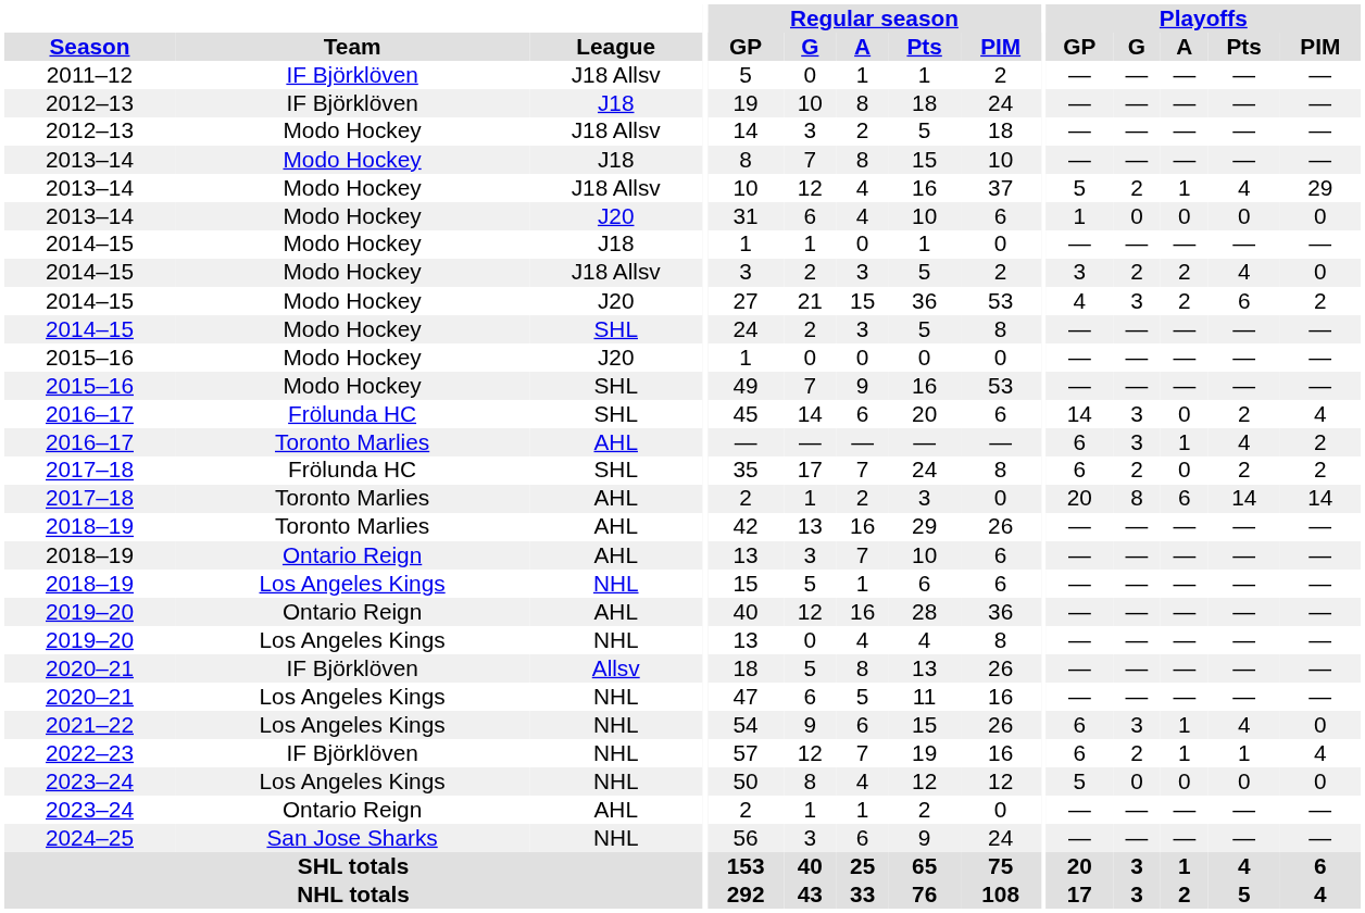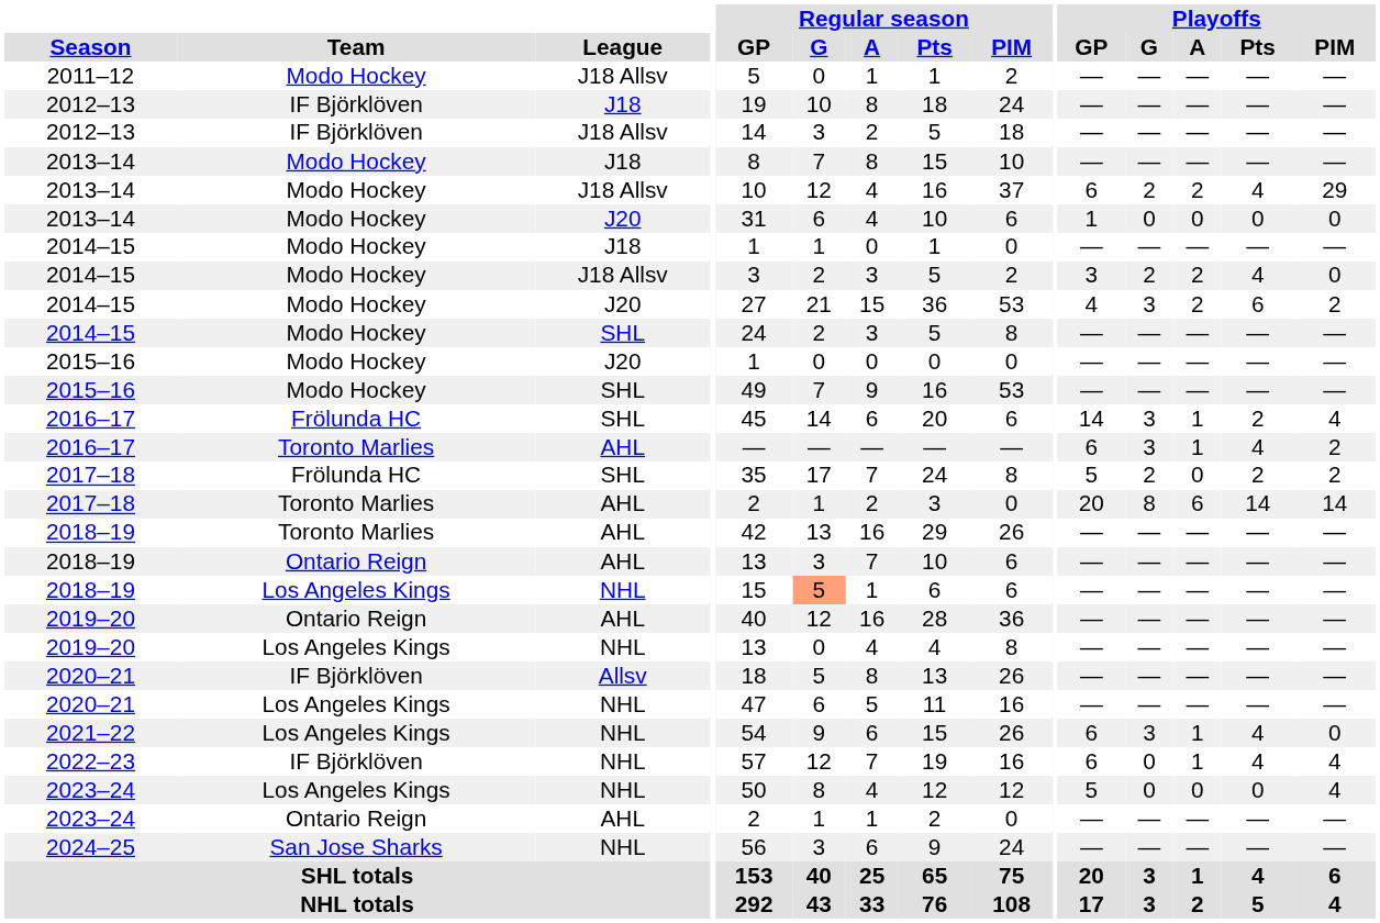 <table border="0" cellpadding="1" cellspacing="0" style="text-align:center; width:60em">
 <tr bgcolor="#e0e0e0">
 <th colspan="3" bgcolor="#ffffff"></th>
 <th rowspan="99" bgcolor="#ffffff"></th>
 <th colspan="5"><a href='#'>Regular season</a></th>
 <th rowspan="99" bgcolor="#ffffff"></th>
 <th colspan="5"><a href='#'>Playoffs</a></th>
 </tr>
 <tr bgcolor="#e0e0e0">
 <th><a href='#'>Season</a></th>
 <th>Team</th>
 <th>League</th>
 <th>GP</th>
 <th><a href='#'>G</a></th>
 <th><a href='#'>A</a></th>
 <th><a href='#'>Pts</a></th>
 <th><a href='#'>PIM</a></th>
 <th>GP</th>
 <th>G</th>
 <th>A</th>
 <th>Pts</th>
 <th>PIM</th>
 </tr>
 <tr>
 <td>2011–12</td>
-<td><a href='#'>IF Björklöven</a></td>
+<td><a href='#'>Modo Hockey</a></td>
 <td>J18 Allsv</td>
 <td>5</td>
 <td>0</td>
 <td>1</td>
 <td>1</td>
 <td>2</td>
 <td>—</td>
 <td>—</td>
 <td>—</td>
 <td>—</td>
 <td>—</td>
 </tr>
 <tr bgcolor="#f0f0f0">
 <td>2012–13</td>
 <td>IF Björklöven</td>
 <td><a href='#'>J18</a></td>
 <td>19</td>
 <td>10</td>
 <td>8</td>
 <td>18</td>
 <td>24</td>
 <td>—</td>
 <td>—</td>
 <td>—</td>
 <td>—</td>
 <td>—</td>
 </tr>
 <tr>
 <td>2012–13</td>
-<td>Modo Hockey</td>
+<td>IF Björklöven</td>
 <td>J18 Allsv</td>
 <td>14</td>
 <td>3</td>
 <td>2</td>
 <td>5</td>
 <td>18</td>
 <td>—</td>
 <td>—</td>
 <td>—</td>
 <td>—</td>
 <td>—</td>
 </tr>
 <tr bgcolor="#f0f0f0">
 <td>2013–14</td>
 <td><a href='#'>Modo Hockey</a></td>
 <td>J18</td>
 <td>8</td>
 <td>7</td>
 <td>8</td>
 <td>15</td>
 <td>10</td>
 <td>—</td>
 <td>—</td>
 <td>—</td>
 <td>—</td>
 <td>—</td>
 </tr>
 <tr>
 <td>2013–14</td>
 <td>Modo Hockey</td>
 <td>J18 Allsv</td>
 <td>10</td>
 <td>12</td>
 <td>4</td>
 <td>16</td>
 <td>37</td>
-<td>5</td>
+<td>6</td>
 <td>2</td>
-<td>1</td>
+<td>2</td>
 <td>4</td>
 <td>29</td>
 </tr>
 <tr bgcolor="#f0f0f0">
 <td>2013–14</td>
 <td>Modo Hockey</td>
 <td><a href='#'>J20</a></td>
 <td>31</td>
 <td>6</td>
 <td>4</td>
 <td>10</td>
 <td>6</td>
 <td>1</td>
 <td>0</td>
 <td>0</td>
 <td>0</td>
 <td>0</td>
 </tr>
 <tr>
 <td>2014–15</td>
 <td>Modo Hockey</td>
 <td>J18</td>
 <td>1</td>
 <td>1</td>
 <td>0</td>
 <td>1</td>
 <td>0</td>
 <td>—</td>
 <td>—</td>
 <td>—</td>
 <td>—</td>
 <td>—</td>
 </tr>
 <tr bgcolor="#f0f0f0">
 <td>2014–15</td>
 <td>Modo Hockey</td>
 <td>J18 Allsv</td>
 <td>3</td>
 <td>2</td>
 <td>3</td>
 <td>5</td>
 <td>2</td>
 <td>3</td>
 <td>2</td>
 <td>2</td>
 <td>4</td>
 <td>0</td>
 </tr>
 <tr>
 <td>2014–15</td>
 <td>Modo Hockey</td>
 <td>J20</td>
 <td>27</td>
 <td>21</td>
 <td>15</td>
 <td>36</td>
 <td>53</td>
 <td>4</td>
 <td>3</td>
 <td>2</td>
 <td>6</td>
 <td>2</td>
 </tr>
 <tr bgcolor="#f0f0f0">
 <td><a href='#'>2014–15</a></td>
 <td>Modo Hockey</td>
 <td><a href='#'>SHL</a></td>
 <td>24</td>
 <td>2</td>
 <td>3</td>
 <td>5</td>
 <td>8</td>
 <td>—</td>
 <td>—</td>
 <td>—</td>
 <td>—</td>
 <td>—</td>
 </tr>
 <tr>
 <td>2015–16</td>
 <td>Modo Hockey</td>
 <td>J20</td>
 <td>1</td>
 <td>0</td>
 <td>0</td>
 <td>0</td>
 <td>0</td>
 <td>—</td>
 <td>—</td>
 <td>—</td>
 <td>—</td>
 <td>—</td>
 </tr>
 <tr bgcolor="#f0f0f0">
 <td><a href='#'>2015–16</a></td>
 <td>Modo Hockey</td>
 <td>SHL</td>
 <td>49</td>
 <td>7</td>
 <td>9</td>
 <td>16</td>
 <td>53</td>
 <td>—</td>
 <td>—</td>
 <td>—</td>
 <td>—</td>
 <td>—</td>
 </tr>
 <tr>
 <td><a href='#'>2016–17</a></td>
 <td><a href='#'>Frölunda HC</a></td>
 <td>SHL</td>
 <td>45</td>
 <td>14</td>
 <td>6</td>
 <td>20</td>
 <td>6</td>
 <td>14</td>
 <td>3</td>
-<td>0</td>
+<td>1</td>
 <td>2</td>
 <td>4</td>
 </tr>
 <tr bgcolor="#f0f0f0">
 <td><a href='#'>2016–17</a></td>
 <td><a href='#'>Toronto Marlies</a></td>
 <td><a href='#'>AHL</a></td>
 <td>—</td>
 <td>—</td>
 <td>—</td>
 <td>—</td>
 <td>—</td>
 <td>6</td>
 <td>3</td>
 <td>1</td>
 <td>4</td>
 <td>2</td>
 </tr>
 <tr>
 <td><a href='#'>2017–18</a></td>
 <td>Frölunda HC</td>
 <td>SHL</td>
 <td>35</td>
 <td>17</td>
 <td>7</td>
 <td>24</td>
 <td>8</td>
-<td>6</td>
+<td>5</td>
 <td>2</td>
 <td>0</td>
 <td>2</td>
 <td>2</td>
 </tr>
 <tr bgcolor="#f0f0f0">
 <td><a href='#'>2017–18</a></td>
 <td>Toronto Marlies</td>
 <td>AHL</td>
 <td>2</td>
 <td>1</td>
 <td>2</td>
 <td>3</td>
 <td>0</td>
 <td>20</td>
 <td>8</td>
 <td>6</td>
 <td>14</td>
 <td>14</td>
 </tr>
 <tr>
 <td><a href='#'>2018–19</a></td>
 <td>Toronto Marlies</td>
 <td>AHL</td>
 <td>42</td>
 <td>13</td>
 <td>16</td>
 <td>29</td>
 <td>26</td>
 <td>—</td>
 <td>—</td>
 <td>—</td>
 <td>—</td>
 <td>—</td>
 </tr>
 <tr bgcolor="#f0f0f0">
 <td>2018–19</td>
 <td><a href='#'>Ontario Reign</a></td>
 <td>AHL</td>
 <td>13</td>
 <td>3</td>
 <td>7</td>
 <td>10</td>
 <td>6</td>
 <td>—</td>
 <td>—</td>
 <td>—</td>
 <td>—</td>
 <td>—</td>
 </tr>
 <tr>
 <td><a href='#'>2018–19</a></td>
 <td><a href='#'>Los Angeles Kings</a></td>
 <td><a href='#'>NHL</a></td>
 <td>15</td>
-<td>5</td>
+<td style="background: lightsalmon;">5</td>
 <td>1</td>
 <td>6</td>
 <td>6</td>
 <td>—</td>
 <td>—</td>
 <td>—</td>
 <td>—</td>
 <td>—</td>
 </tr>
 <tr bgcolor="#f0f0f0">
 <td><a href='#'>2019–20</a></td>
 <td>Ontario Reign</td>
 <td>AHL</td>
 <td>40</td>
 <td>12</td>
 <td>16</td>
 <td>28</td>
 <td>36</td>
 <td>—</td>
 <td>—</td>
 <td>—</td>
 <td>—</td>
 <td>—</td>
 </tr>
 <tr>
 <td><a href='#'>2019–20</a></td>
 <td>Los Angeles Kings</td>
 <td>NHL</td>
 <td>13</td>
 <td>0</td>
 <td>4</td>
 <td>4</td>
 <td>8</td>
 <td>—</td>
 <td>—</td>
 <td>—</td>
 <td>—</td>
 <td>—</td>
 </tr>
 <tr bgcolor="#f0f0f0">
 <td><a href='#'>2020–21</a></td>
 <td>IF Björklöven</td>
 <td><a href='#'>Allsv</a></td>
 <td>18</td>
 <td>5</td>
 <td>8</td>
 <td>13</td>
 <td>26</td>
 <td>—</td>
 <td>—</td>
 <td>—</td>
 <td>—</td>
 <td>—</td>
 </tr>
 <tr>
 <td><a href='#'>2020–21</a></td>
 <td>Los Angeles Kings</td>
 <td>NHL</td>
 <td>47</td>
 <td>6</td>
 <td>5</td>
 <td>11</td>
 <td>16</td>
 <td>—</td>
 <td>—</td>
 <td>—</td>
 <td>—</td>
 <td>—</td>
 </tr>
 <tr bgcolor="#f0f0f0">
 <td><a href='#'>2021–22</a></td>
 <td>Los Angeles Kings</td>
 <td>NHL</td>
 <td>54</td>
 <td>9</td>
 <td>6</td>
 <td>15</td>
 <td>26</td>
 <td>6</td>
 <td>3</td>
 <td>1</td>
 <td>4</td>
 <td>0</td>
 </tr>
 <tr>
 <td><a href='#'>2022–23</a></td>
 <td>IF Björklöven</td>
 <td>NHL</td>
 <td>57</td>
 <td>12</td>
 <td>7</td>
 <td>19</td>
 <td>16</td>
 <td>6</td>
-<td>2</td>
+<td>0</td>
 <td>1</td>
-<td>1</td>
+<td>4</td>
 <td>4</td>
 </tr>
 <tr bgcolor="#f0f0f0">
 <td><a href='#'>2023–24</a></td>
 <td>Los Angeles Kings</td>
 <td>NHL</td>
 <td>50</td>
 <td>8</td>
 <td>4</td>
 <td>12</td>
 <td>12</td>
 <td>5</td>
 <td>0</td>
 <td>0</td>
 <td>0</td>
-<td>0</td>
+<td>4</td>
 </tr>
 <tr>
 <td><a href='#'>2023–24</a></td>
 <td>Ontario Reign</td>
 <td>AHL</td>
 <td>2</td>
 <td>1</td>
 <td>1</td>
 <td>2</td>
 <td>0</td>
 <td>—</td>
 <td>—</td>
 <td>—</td>
 <td>—</td>
 <td>—</td>
 </tr>
 <tr bgcolor="#f0f0f0">
 <td><a href='#'>2024–25</a></td>
 <td><a href='#'>San Jose Sharks</a></td>
 <td>NHL</td>
 <td>56</td>
 <td>3</td>
 <td>6</td>
 <td>9</td>
 <td>24</td>
 <td>—</td>
 <td>—</td>
 <td>—</td>
 <td>—</td>
 <td>—</td>
 </tr>
 <tr bgcolor="#e0e0e0">
 <th colspan="3">SHL totals</th>
 <th>153</th>
 <th>40</th>
 <th>25</th>
 <th>65</th>
 <th>75</th>
 <th>20</th>
 <th>3</th>
 <th>1</th>
 <th>4</th>
 <th>6</th>
 </tr>
 <tr bgcolor="#e0e0e0">
 <th colspan="3">NHL totals</th>
 <th>292</th>
 <th>43</th>
 <th>33</th>
 <th>76</th>
 <th>108</th>
 <th>17</th>
 <th>3</th>
 <th>2</th>
 <th>5</th>
 <th>4</th>
 </tr>
 </table>
